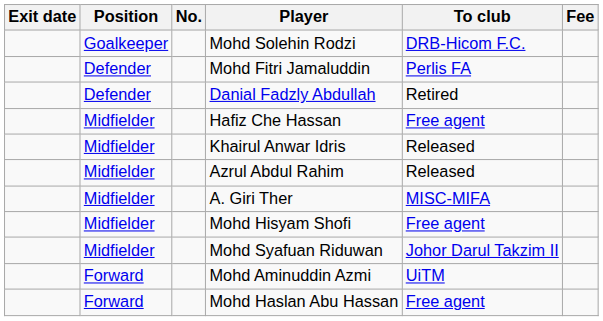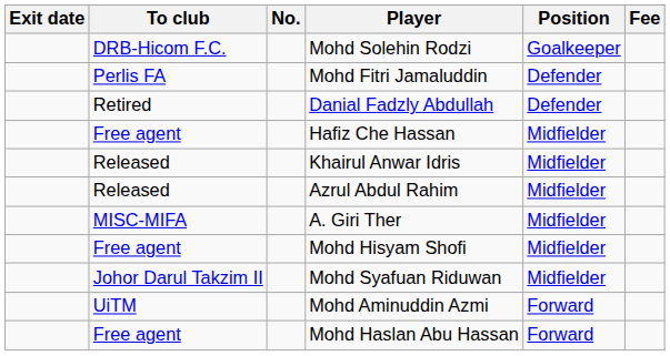 <table class="wikitable sortable">
 <tr>
 <th>Exit date</th>
-<th>Position</th>
+<th>To club</th>
 <th>No.</th>
 <th>Player</th>
-<th>To club</th>
+<th>Position</th>
 <th>Fee</th>
 </tr>
 <tr>
 <td></td>
-<td><a href='#'>Goalkeeper</a></td>
+<td align="left"> <a href='#'>DRB-Hicom F.C.</a></td>
 <td></td>
 <td align="left"> Mohd Solehin Rodzi</td>
-<td align="left"> <a href='#'>DRB-Hicom F.C.</a></td>
+<td><a href='#'>Goalkeeper</a></td>
 <td align=right></td>
 </tr>
 <tr>
 <td></td>
-<td><a href='#'>Defender</a></td>
+<td align="left"> <a href='#'>Perlis FA</a></td>
 <td></td>
 <td align="left"> Mohd Fitri Jamaluddin</td>
-<td align="left"> <a href='#'>Perlis FA</a></td>
+<td><a href='#'>Defender</a></td>
 <td align=right></td>
 </tr>
 <tr>
 <td></td>
-<td><a href='#'>Defender</a></td>
+<td align="left">Retired</td>
 <td></td>
 <td align="left"> <a href='#'>Danial Fadzly Abdullah</a></td>
-<td align="left">Retired</td>
+<td><a href='#'>Defender</a></td>
 <td align=right></td>
 </tr>
 <tr>
 <td></td>
-<td><a href='#'>Midfielder</a></td>
+<td align="left"><a href='#'>Free agent</a></td>
 <td></td>
 <td align="left"> Hafiz Che Hassan</td>
-<td align="left"><a href='#'>Free agent</a></td>
+<td><a href='#'>Midfielder</a></td>
 <td align=right></td>
 </tr>
 <tr>
 <td></td>
-<td><a href='#'>Midfielder</a></td>
+<td align="left">Released</td>
 <td></td>
 <td align="left"> Khairul Anwar Idris</td>
-<td align="left">Released</td>
+<td><a href='#'>Midfielder</a></td>
 <td align=right></td>
 </tr>
 <tr>
 <td></td>
-<td><a href='#'>Midfielder</a></td>
+<td align="left">Released</td>
 <td></td>
 <td align="left"> Azrul Abdul Rahim</td>
-<td align="left">Released</td>
+<td><a href='#'>Midfielder</a></td>
 <td align=right></td>
 </tr>
 <tr>
 <td></td>
-<td><a href='#'>Midfielder</a></td>
+<td align="left"> <a href='#'>MISC-MIFA</a></td>
 <td></td>
 <td align="left"> A. Giri Ther</td>
-<td align="left"> <a href='#'>MISC-MIFA</a></td>
+<td><a href='#'>Midfielder</a></td>
 <td align=right></td>
 </tr>
 <tr>
 <td></td>
-<td><a href='#'>Midfielder</a></td>
+<td align="left"><a href='#'>Free agent</a></td>
 <td></td>
 <td align="left"> Mohd Hisyam Shofi</td>
-<td align="left"><a href='#'>Free agent</a></td>
+<td><a href='#'>Midfielder</a></td>
 <td align=right></td>
 </tr>
 <tr>
 <td></td>
-<td><a href='#'>Midfielder</a></td>
+<td align="left"> <a href='#'>Johor Darul Takzim II</a></td>
 <td></td>
 <td align="left"> Mohd Syafuan Riduwan</td>
-<td align="left"> <a href='#'>Johor Darul Takzim II</a></td>
+<td><a href='#'>Midfielder</a></td>
 <td align=right></td>
 </tr>
 <tr>
 <td></td>
-<td><a href='#'>Forward</a></td>
+<td align="left"> <a href='#'>UiTM</a></td>
 <td></td>
 <td align="left"> Mohd Aminuddin Azmi</td>
-<td align="left"> <a href='#'>UiTM</a></td>
+<td><a href='#'>Forward</a></td>
 <td align=right></td>
 </tr>
 <tr>
 <td></td>
-<td><a href='#'>Forward</a></td>
+<td align="left"><a href='#'>Free agent</a></td>
 <td></td>
 <td align="left"> Mohd Haslan Abu Hassan</td>
-<td align="left"><a href='#'>Free agent</a></td>
+<td><a href='#'>Forward</a></td>
 <td align=right></td>
 </tr>
 </table>
